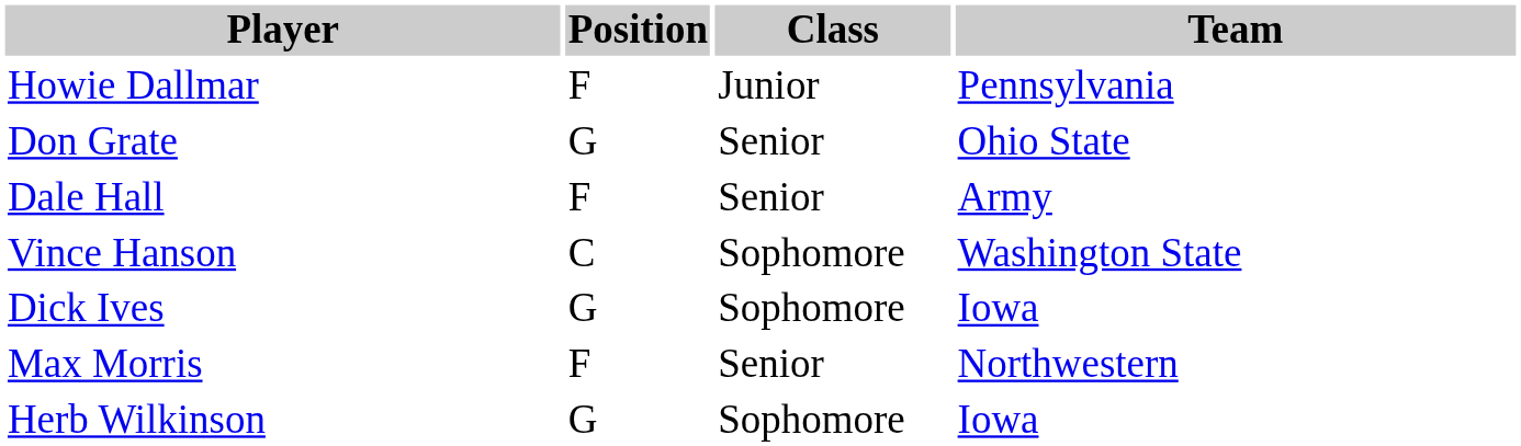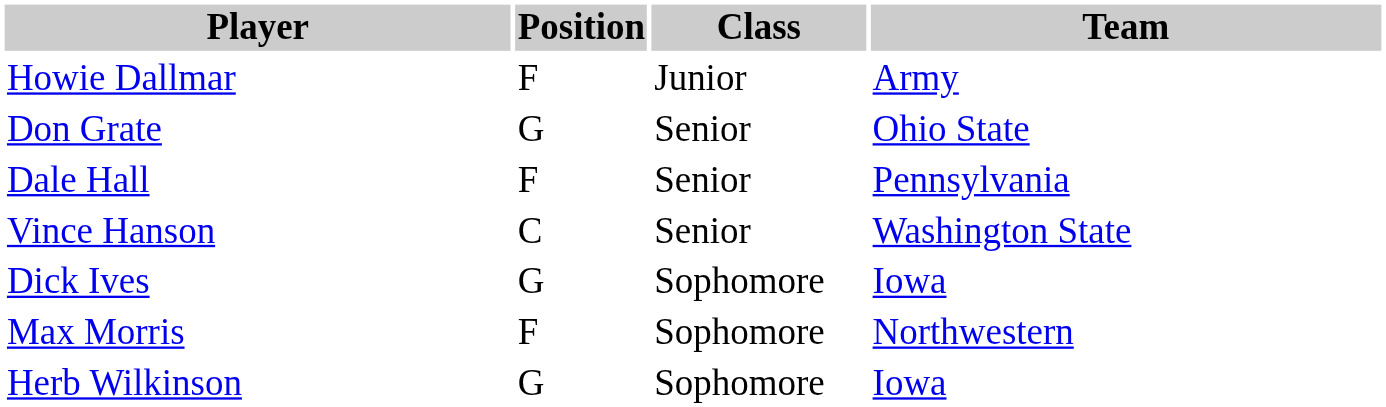 <table style="width:600px" "border:'1' 'solid' 'gray'">
 <tr>
 <th bgcolor="#CCCCCC" style="width:40%">Player</th>
 <th bgcolor="#CCCCCC" style="width:4%">Position</th>
 <th bgcolor="#CCCCCC" style="width:16%">Class</th>
 <th bgcolor="#CCCCCC" style="width:40%">Team</th>
 </tr>
 <tr>
 <td><a href='#'>Howie Dallmar</a></td>
 <td>F</td>
 <td>Junior</td>
-<td><a href='#'>Pennsylvania</a></td>
+<td><a href='#'>Army</a></td>
 </tr>
 <tr>
 <td><a href='#'>Don Grate</a></td>
 <td>G</td>
 <td>Senior</td>
 <td><a href='#'>Ohio State</a></td>
 </tr>
 <tr>
 <td><a href='#'>Dale Hall</a></td>
 <td>F</td>
 <td>Senior</td>
-<td><a href='#'>Army</a></td>
+<td><a href='#'>Pennsylvania</a></td>
 </tr>
 <tr>
 <td><a href='#'>Vince Hanson</a></td>
 <td>C</td>
-<td>Sophomore</td>
+<td>Senior</td>
 <td><a href='#'>Washington State</a></td>
 </tr>
 <tr>
 <td><a href='#'>Dick Ives</a></td>
 <td>G</td>
 <td>Sophomore</td>
 <td><a href='#'>Iowa</a></td>
 </tr>
 <tr>
 <td><a href='#'>Max Morris</a></td>
 <td>F</td>
-<td>Senior</td>
+<td>Sophomore</td>
 <td><a href='#'>Northwestern</a></td>
 </tr>
 <tr>
 <td><a href='#'>Herb Wilkinson</a></td>
 <td>G</td>
 <td>Sophomore</td>
 <td><a href='#'>Iowa</a></td>
 </tr>
 </table>
